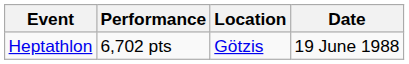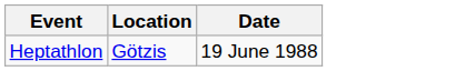 <table class="wikitable" style="border-collapse: collapse; font-size: 95%;">
 <tr>
 <th scope="col">Event</th>
-<th scope="col">Performance</th>
 <th scope="col">Location</th>
 <th scope="col">Date</th>
 </tr>
 <tr>
 <td><a href='#'>Heptathlon</a></td>
-<td>6,702 pts</td>
 <td><a href='#'>Götzis</a></td>
 <td>19 June 1988</td>
 </tr>
 </table>
